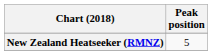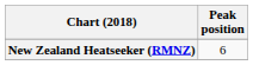 <table class="wikitable sortable plainrowheaders" style="text-align:center">
 <tr>
 <th scope="col">Chart (2018)</th>
 <th scope="col">Peak<br> position</th>
 </tr>
 <tr>
 </tr>
 <tr>
 </tr>
 <tr>
 </tr>
 <tr>
 </tr>
 <tr>
 </tr>
 <tr>
 </tr>
 <tr>
 </tr>
 <tr>
 <th scope="row">New Zealand Heatseeker (<a href='#'>RMNZ</a>)</th>
-<td>5</td>
+<td>6</td>
 </tr>
 <tr>
 </tr>
 <tr>
 </tr>
 <tr>
 </tr>
 <tr>
 </tr>
 <tr>
 </tr>
 <tr>
 </tr>
 <tr>
 </tr>
 </table>
